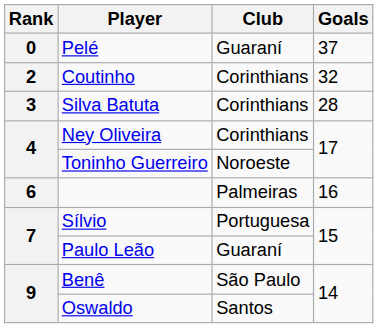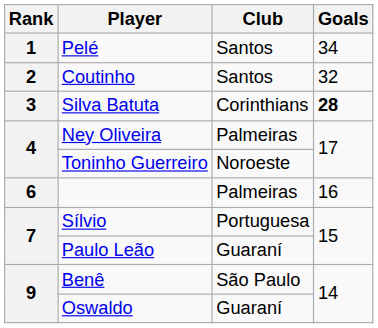 <table class="wikitable">
 <tr>
 <th>Rank</th>
 <th>Player</th>
 <th>Club</th>
 <th>Goals</th>
 </tr>
 <tr>
-<th>0</th>
+<th>1</th>
 <td><a href='#'>Pelé</a></td>
-<td>Guaraní</td>
-<td>37</td>
+<td>Santos</td>
+<td>34</td>
 </tr>
 <tr>
 <th>2</th>
 <td><a href='#'>Coutinho</a></td>
-<td>Corinthians</td>
+<td>Santos</td>
 <td>32</td>
 </tr>
 <tr>
 <th>3</th>
 <td><a href='#'>Silva Batuta</a></td>
 <td>Corinthians</td>
-<td>28</td>
+<td><strong>28</strong></td>
 </tr>
 <tr>
 <th rowspan="2">4</th>
 <td><a href='#'>Ney Oliveira</a></td>
-<td>Corinthians</td>
+<td>Palmeiras</td>
 <td rowspan="2">17</td>
 </tr>
 <tr>
 <td><a href='#'>Toninho Guerreiro</a></td>
 <td>Noroeste</td>
 </tr>
 <tr>
 <th>6</th>
 <td></td>
 <td>Palmeiras</td>
 <td>16</td>
 </tr>
 <tr>
 <th rowspan="2">7</th>
 <td><a href='#'>Sílvio</a></td>
 <td>Portuguesa</td>
 <td rowspan="2">15</td>
 </tr>
 <tr>
 <td><a href='#'>Paulo Leão</a></td>
 <td>Guaraní</td>
 </tr>
 <tr>
 <th rowspan="2">9</th>
 <td><a href='#'>Benê</a></td>
 <td>São Paulo</td>
 <td rowspan="2">14</td>
 </tr>
 <tr>
 <td><a href='#'>Oswaldo</a></td>
-<td>Santos</td>
+<td>Guaraní</td>
 </tr>
 </table>
